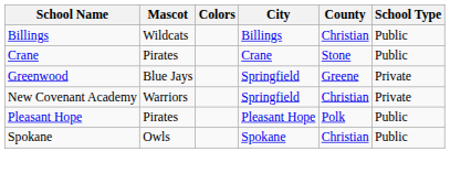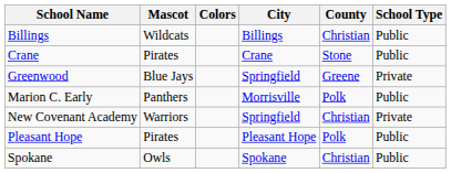 <table class="wikitable">
 <tr>
 <th>School Name</th>
 <th>Mascot</th>
 <th>Colors</th>
 <th>City</th>
 <th>County</th>
 <th>School Type</th>
 </tr>
 <tr>
 <td><a href='#'>Billings</a></td>
 <td>Wildcats</td>
 <td></td>
 <td><a href='#'>Billings</a></td>
 <td><a href='#'>Christian</a></td>
 <td>Public</td>
 </tr>
 <tr>
 <td><a href='#'>Crane</a></td>
 <td>Pirates</td>
 <td></td>
 <td><a href='#'>Crane</a></td>
 <td><a href='#'>Stone</a></td>
 <td>Public</td>
 </tr>
 <tr>
 <td><a href='#'>Greenwood</a></td>
 <td>Blue Jays</td>
 <td></td>
 <td><a href='#'>Springfield</a></td>
 <td><a href='#'>Greene</a></td>
 <td>Private</td>
 </tr>
 <tr>
+<td>Marion C. Early</td>
+<td>Panthers</td>
+<td></td>
+<td><a href='#'>Morrisville</a></td>
+<td><a href='#'>Polk</a></td>
+<td>Public</td>
+</tr>
+<tr>
 <td>New Covenant Academy</td>
 <td>Warriors</td>
 <td></td>
 <td><a href='#'>Springfield</a></td>
 <td><a href='#'>Christian</a></td>
 <td>Private</td>
 </tr>
 <tr>
 <td><a href='#'>Pleasant Hope</a></td>
 <td>Pirates</td>
 <td></td>
 <td><a href='#'>Pleasant Hope</a></td>
 <td><a href='#'>Polk</a></td>
 <td>Public</td>
 </tr>
 <tr>
 <td>Spokane</td>
 <td>Owls</td>
 <td></td>
 <td><a href='#'>Spokane</a></td>
 <td><a href='#'>Christian</a></td>
 <td>Public</td>
 </tr>
 </table>
